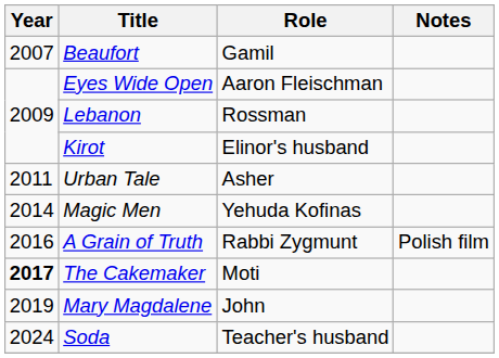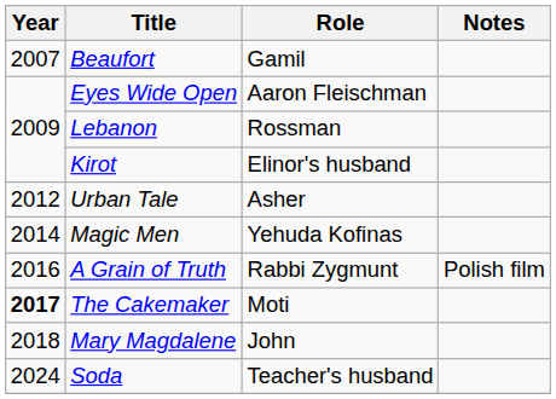 <table class="wikitable sortable">
 <tr>
 <th>Year</th>
 <th>Title</th>
 <th>Role</th>
 <th class="unsortable">Notes</th>
 </tr>
 <tr>
 <td>2007</td>
 <td><em><a href='#'>Beaufort</a></em></td>
 <td>Gamil</td>
 <td></td>
 </tr>
 <tr>
 <td rowspan="3">2009</td>
 <td><em><a href='#'>Eyes Wide Open</a></em></td>
 <td>Aaron Fleischman</td>
 <td></td>
 </tr>
 <tr>
 <td><em><a href='#'>Lebanon</a></em></td>
 <td>Rossman</td>
 <td></td>
 </tr>
 <tr>
 <td><em><a href='#'>Kirot</a></em></td>
 <td>Elinor's husband</td>
 <td></td>
 </tr>
 <tr>
-<td>2011</td>
+<td>2012</td>
 <td><em>Urban Tale</em></td>
 <td>Asher</td>
 <td></td>
 </tr>
 <tr>
 <td>2014</td>
 <td><em>Magic Men</em></td>
 <td>Yehuda Kofinas</td>
 <td></td>
 </tr>
 <tr>
 <td>2016</td>
 <td><em><a href='#'>A Grain of Truth</a></em></td>
 <td>Rabbi Zygmunt</td>
 <td>Polish film</td>
 </tr>
 <tr>
 <td><strong>2017</strong></td>
 <td><em><a href='#'>The Cakemaker</a></em></td>
 <td>Moti</td>
 <td></td>
 </tr>
 <tr>
-<td>2019</td>
+<td>2018</td>
 <td><em><a href='#'>Mary Magdalene</a></em></td>
 <td>John</td>
 <td></td>
 </tr>
 <tr>
 <td>2024</td>
 <td><em><a href='#'>Soda</a></em></td>
 <td>Teacher's husband</td>
 <td></td>
 </tr>
 <tr>
 </tr>
 </table>
